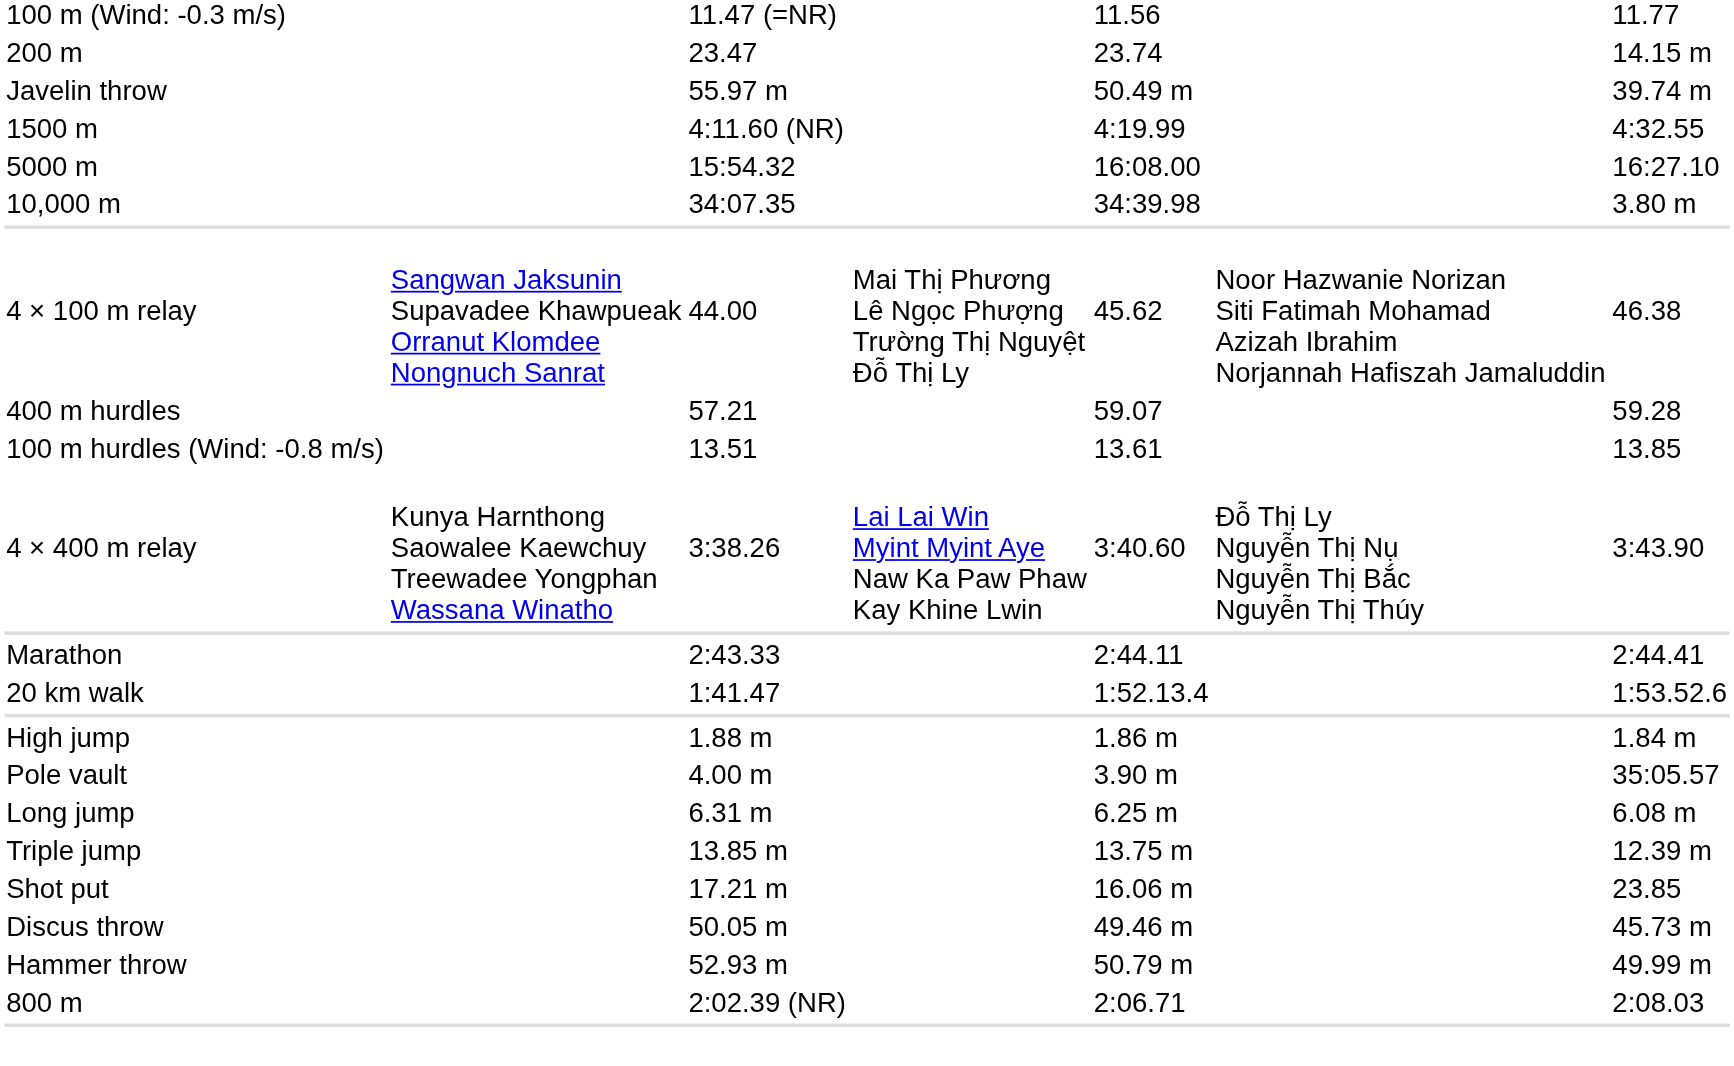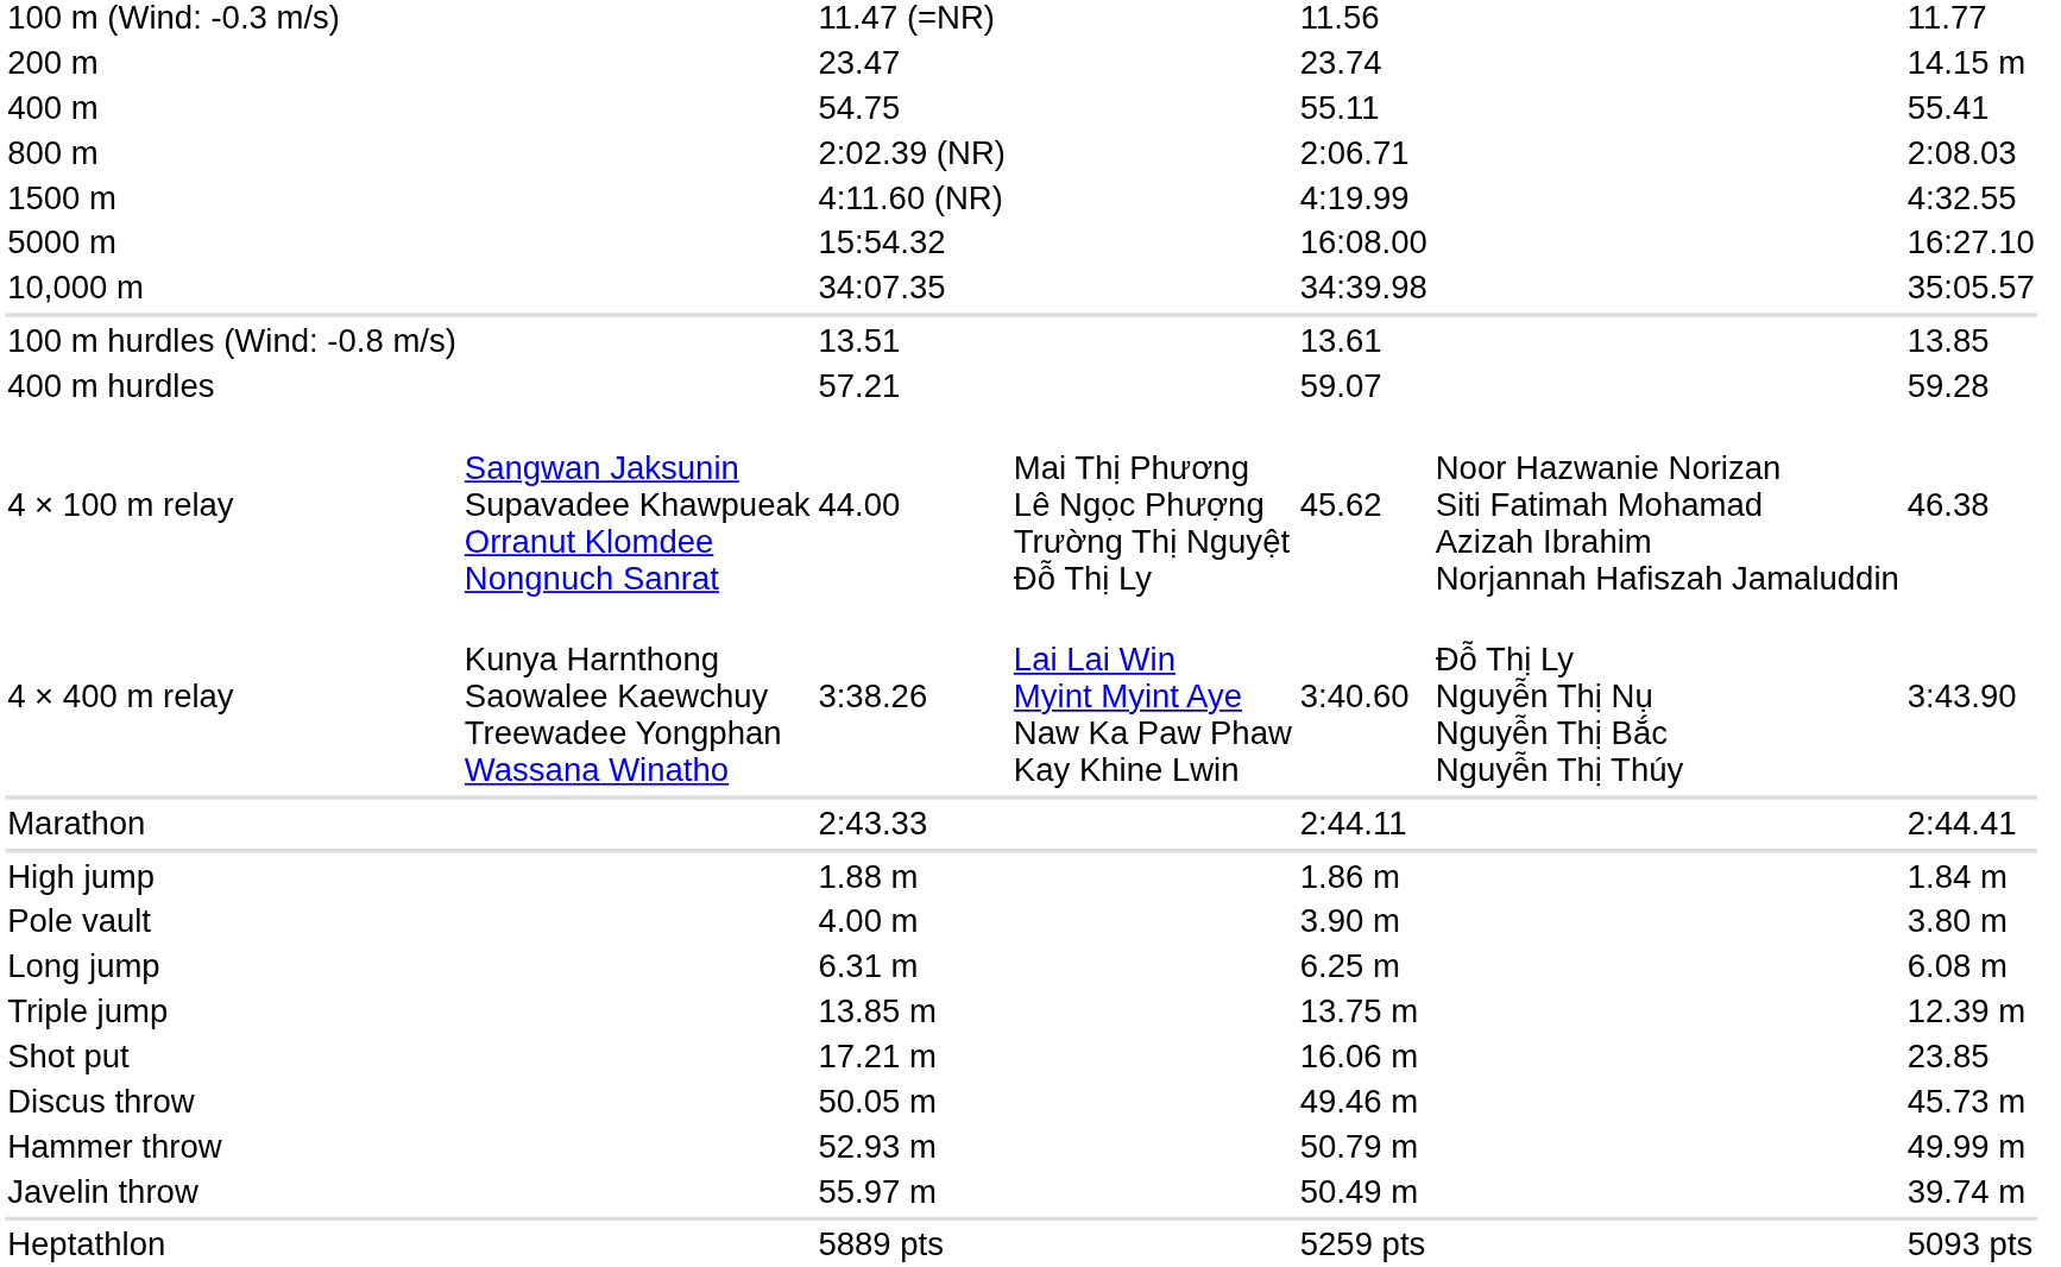 <table>
 <tr>
 <td>100 m (Wind: -0.3 m/s)</td>
 <td></td>
 <td>11.47 (=NR)</td>
 <td></td>
 <td>11.56</td>
 <td></td>
 <td>11.77</td>
 </tr>
 <tr>
 <td>200 m</td>
 <td></td>
 <td>23.47</td>
 <td></td>
 <td>23.74</td>
 <td></td>
 <td>14.15 m</td>
 </tr>
 <tr>
-<td>Javelin throw</td>
+<td>400 m</td>
 <td></td>
-<td>55.97 m</td>
+<td>54.75</td>
 <td></td>
-<td>50.49 m</td>
+<td>55.11</td>
 <td></td>
-<td>39.74 m</td>
+<td>55.41</td>
+</tr>
+<tr>
+<td>800 m</td>
+<td></td>
+<td>2:02.39 (NR)</td>
+<td></td>
+<td>2:06.71</td>
+<td></td>
+<td>2:08.03</td>
 </tr>
 <tr>
 <td>1500 m</td>
 <td></td>
 <td>4:11.60 (NR)</td>
 <td></td>
 <td>4:19.99</td>
 <td></td>
 <td>4:32.55</td>
 </tr>
 <tr>
 <td>5000 m</td>
 <td></td>
 <td>15:54.32</td>
 <td></td>
 <td>16:08.00</td>
 <td></td>
 <td>16:27.10</td>
 </tr>
 <tr>
 <td>10,000 m</td>
 <td></td>
 <td>34:07.35</td>
 <td></td>
 <td>34:39.98</td>
 <td></td>
-<td>3.80 m</td>
+<td>35:05.57</td>
 </tr>
 <tr bgcolor=#DDDDDD>
 <td colspan=7></td>
 </tr>
 <tr>
-<td>4 × 100 m relay</td>
-<td><br><a href='#'>Sangwan Jaksunin</a><br>Supavadee Khawpueak<br><a href='#'>Orranut Klomdee</a><br><a href='#'>Nongnuch Sanrat</a></td>
-<td>44.00</td>
-<td><br>Mai Thị Phương<br>Lê Ngọc Phượng<br>Trường Thị Nguyệt<br>Đỗ Thị Ly</td>
-<td>45.62</td>
-<td><br>Noor Hazwanie Norizan<br>Siti Fatimah Mohamad<br>Azizah Ibrahim<br>Norjannah Hafiszah Jamaluddin</td>
-<td>46.38</td>
+<td>100 m hurdles (Wind: -0.8 m/s)</td>
+<td></td>
+<td>13.51</td>
+<td></td>
+<td>13.61</td>
+<td></td>
+<td>13.85</td>
 </tr>
 <tr>
 <td>400 m hurdles</td>
 <td></td>
 <td>57.21</td>
 <td></td>
 <td>59.07</td>
 <td></td>
 <td>59.28</td>
 </tr>
 <tr>
-<td>100 m hurdles (Wind: -0.8 m/s)</td>
-<td></td>
-<td>13.51</td>
-<td></td>
-<td>13.61</td>
-<td></td>
-<td>13.85</td>
+<td>4 × 100 m relay</td>
+<td><br><a href='#'>Sangwan Jaksunin</a><br>Supavadee Khawpueak<br><a href='#'>Orranut Klomdee</a><br><a href='#'>Nongnuch Sanrat</a></td>
+<td>44.00</td>
+<td><br>Mai Thị Phương<br>Lê Ngọc Phượng<br>Trường Thị Nguyệt<br>Đỗ Thị Ly</td>
+<td>45.62</td>
+<td><br>Noor Hazwanie Norizan<br>Siti Fatimah Mohamad<br>Azizah Ibrahim<br>Norjannah Hafiszah Jamaluddin</td>
+<td>46.38</td>
 </tr>
 <tr>
 <td>4 × 400 m relay</td>
 <td><br>Kunya Harnthong<br>Saowalee Kaewchuy<br>Treewadee Yongphan<br><a href='#'>Wassana Winatho</a></td>
 <td>3:38.26</td>
 <td><br><a href='#'>Lai Lai Win</a><br><a href='#'>Myint Myint Aye</a><br>Naw Ka Paw Phaw<br>Kay Khine Lwin</td>
 <td>3:40.60</td>
 <td><br>Đỗ Thị Ly<br>Nguyễn Thị Nụ<br>Nguyễn Thị Bắc<br>Nguyễn Thị Thúy</td>
 <td>3:43.90</td>
 </tr>
 <tr bgcolor=#DDDDDD>
 <td colspan=7></td>
 </tr>
 <tr>
 <td>Marathon</td>
 <td></td>
 <td>2:43.33</td>
 <td></td>
 <td>2:44.11</td>
 <td></td>
 <td>2:44.41</td>
 </tr>
-<tr>
-<td>20 km walk</td>
-<td></td>
-<td>1:41.47</td>
-<td></td>
-<td>1:52.13.4</td>
-<td></td>
-<td>1:53.52.6</td>
-</tr>
 <tr bgcolor=#DDDDDD>
 <td colspan=7></td>
 </tr>
 <tr>
 <td>High jump</td>
 <td></td>
 <td>1.88 m</td>
 <td></td>
 <td>1.86 m</td>
 <td></td>
 <td>1.84 m</td>
 </tr>
 <tr>
 <td>Pole vault</td>
 <td></td>
 <td>4.00 m</td>
 <td></td>
 <td>3.90 m</td>
 <td></td>
-<td>35:05.57</td>
+<td>3.80 m</td>
 </tr>
 <tr>
 <td>Long jump</td>
 <td></td>
 <td>6.31 m</td>
 <td></td>
 <td>6.25 m</td>
 <td></td>
 <td>6.08 m</td>
 </tr>
 <tr>
 <td>Triple jump</td>
 <td></td>
 <td>13.85 m</td>
 <td></td>
 <td>13.75 m</td>
 <td></td>
 <td>12.39 m</td>
 </tr>
 <tr>
 <td>Shot put</td>
 <td></td>
 <td>17.21 m</td>
 <td></td>
 <td>16.06 m</td>
 <td></td>
 <td>23.85</td>
 </tr>
 <tr>
 <td>Discus throw</td>
 <td></td>
 <td>50.05 m</td>
 <td></td>
 <td>49.46 m</td>
 <td></td>
 <td>45.73 m</td>
 </tr>
 <tr>
 <td>Hammer throw</td>
 <td></td>
 <td>52.93 m</td>
 <td></td>
 <td>50.79 m</td>
 <td></td>
 <td>49.99 m</td>
 </tr>
 <tr>
-<td>800 m</td>
+<td>Javelin throw</td>
 <td></td>
-<td>2:02.39 (NR)</td>
+<td>55.97 m</td>
 <td></td>
-<td>2:06.71</td>
+<td>50.49 m</td>
 <td></td>
-<td>2:08.03</td>
+<td>39.74 m</td>
 </tr>
 <tr bgcolor=#DDDDDD>
 <td colspan=7></td>
 </tr>
+<tr>
+<td>Heptathlon</td>
+<td></td>
+<td>5889 pts</td>
+<td></td>
+<td>5259 pts</td>
+<td></td>
+<td>5093 pts</td>
+</tr>
 </table>
